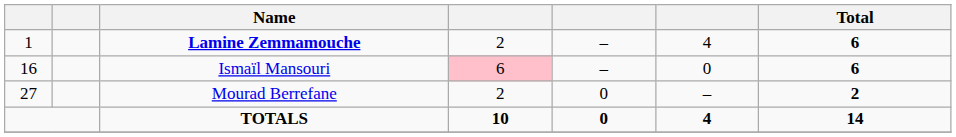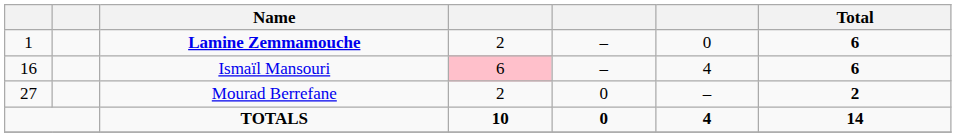 <table class="wikitable sortable alternance"  style="font-size:85%; text-align:center; line-height:14px; width:60%;">
 <tr>
 <th width=15></th>
 <th width=15></th>
 <th width=150>Name</th>
 <th width=40></th>
 <th width=40></th>
 <th width=40></th>
 <th width=80>Total</th>
 </tr>
 <tr>
 <td>1</td>
 <td></td>
 <td><strong><a href='#'>Lamine Zemmamouche</a></strong></td>
 <td>2</td>
 <td>–</td>
-<td>4</td>
+<td>0</td>
 <td><strong>6</strong></td>
 </tr>
 <tr>
 <td>16</td>
 <td></td>
 <td><a href='#'>Ismaïl Mansouri</a></td>
 <td style="background: pink;">6</td>
 <td>–</td>
-<td>0</td>
+<td>4</td>
 <td><strong>6</strong></td>
 </tr>
 <tr>
 <td>27</td>
 <td></td>
 <td><a href='#'>Mourad Berrefane</a></td>
 <td>2</td>
 <td>0</td>
 <td>–</td>
 <td><strong>2</strong></td>
 </tr>
 <tr>
 <td colspan="2"></td>
 <td><strong>TOTALS</strong></td>
 <td><strong>10</strong></td>
 <td><strong>0</strong></td>
 <td><strong>4</strong></td>
 <td><strong>14</strong></td>
 </tr>
 <tr>
 </tr>
 </table>
